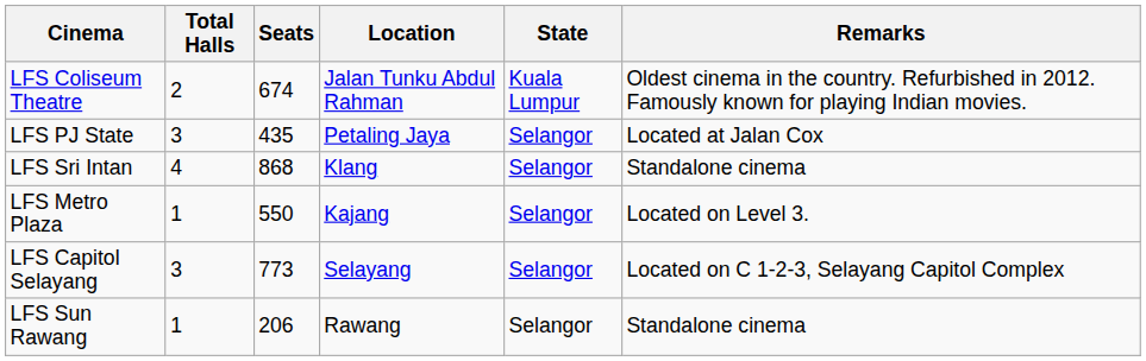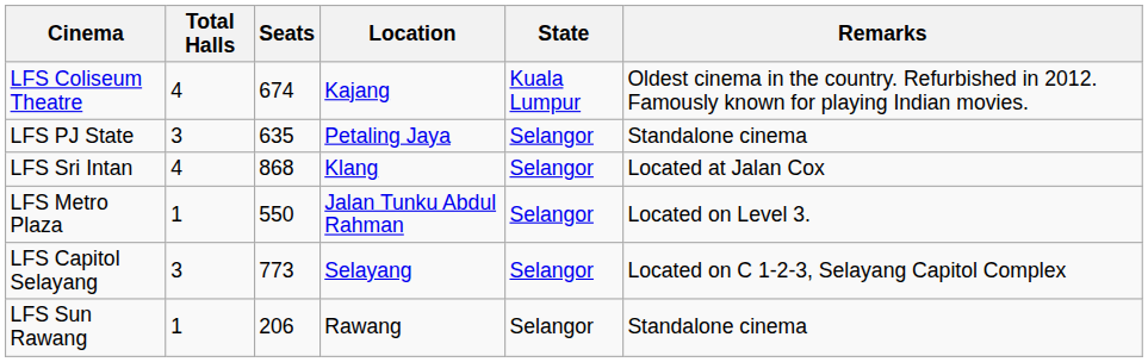 <table class="wikitable sortable" style="text-align:left">
 <tr>
 <th>Cinema</th>
 <th>Total Halls</th>
 <th>Seats</th>
 <th>Location</th>
 <th>State</th>
 <th>Remarks</th>
 </tr>
 <tr>
 <td><a href='#'>LFS Coliseum Theatre</a></td>
-<td>2</td>
+<td>4</td>
 <td>674</td>
-<td><a href='#'>Jalan Tunku Abdul Rahman</a></td>
+<td><a href='#'>Kajang</a></td>
 <td><a href='#'>Kuala Lumpur</a></td>
 <td>Oldest cinema in the country. Refurbished in 2012. Famously known for playing Indian movies.</td>
 </tr>
 <tr>
 <td>LFS PJ State</td>
 <td>3</td>
-<td>435</td>
+<td>635</td>
 <td><a href='#'>Petaling Jaya</a></td>
 <td><a href='#'>Selangor</a></td>
-<td>Located at Jalan Cox</td>
+<td>Standalone cinema</td>
 </tr>
 <tr>
 <td>LFS Sri Intan</td>
 <td>4</td>
 <td>868</td>
 <td><a href='#'>Klang</a></td>
 <td><a href='#'>Selangor</a></td>
-<td>Standalone cinema</td>
+<td>Located at Jalan Cox</td>
 </tr>
 <tr>
 <td>LFS Metro Plaza</td>
 <td>1</td>
 <td>550</td>
-<td><a href='#'>Kajang</a></td>
+<td><a href='#'>Jalan Tunku Abdul Rahman</a></td>
 <td><a href='#'>Selangor</a></td>
 <td>Located on Level 3.</td>
 </tr>
 <tr>
 <td>LFS Capitol Selayang</td>
 <td>3</td>
 <td>773</td>
 <td><a href='#'>Selayang</a></td>
 <td><a href='#'>Selangor</a></td>
 <td>Located on C 1-2-3, Selayang Capitol Complex</td>
 </tr>
 <tr>
 <td>LFS Sun Rawang</td>
 <td>1</td>
 <td>206</td>
 <td>Rawang</td>
 <td>Selangor</td>
 <td>Standalone cinema</td>
 </tr>
 </table>
